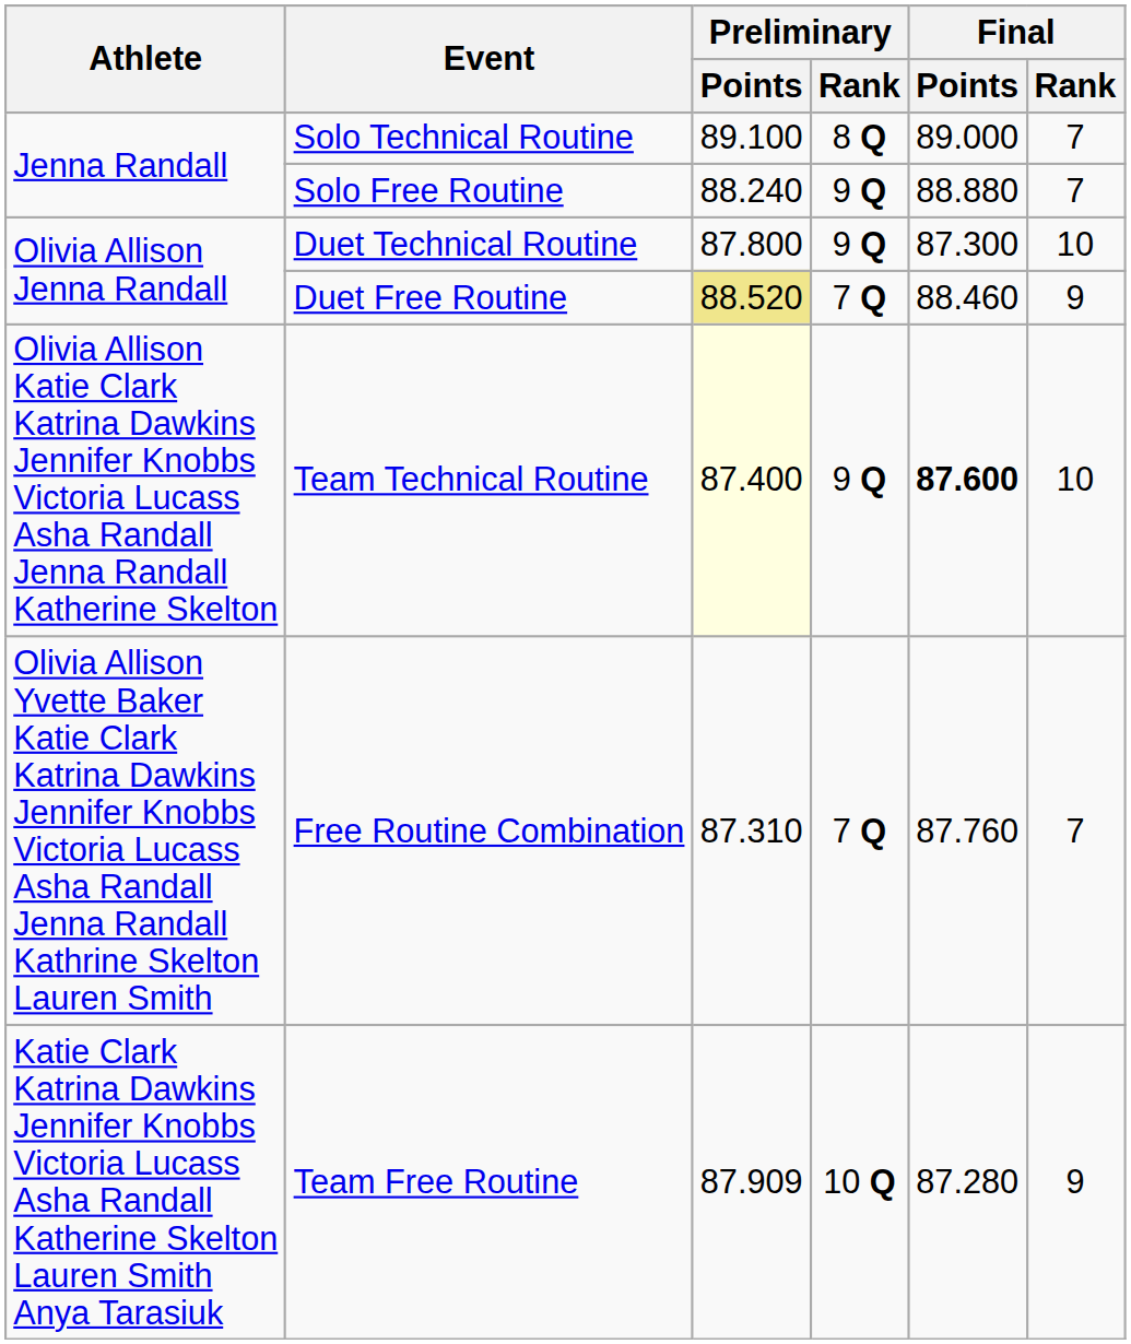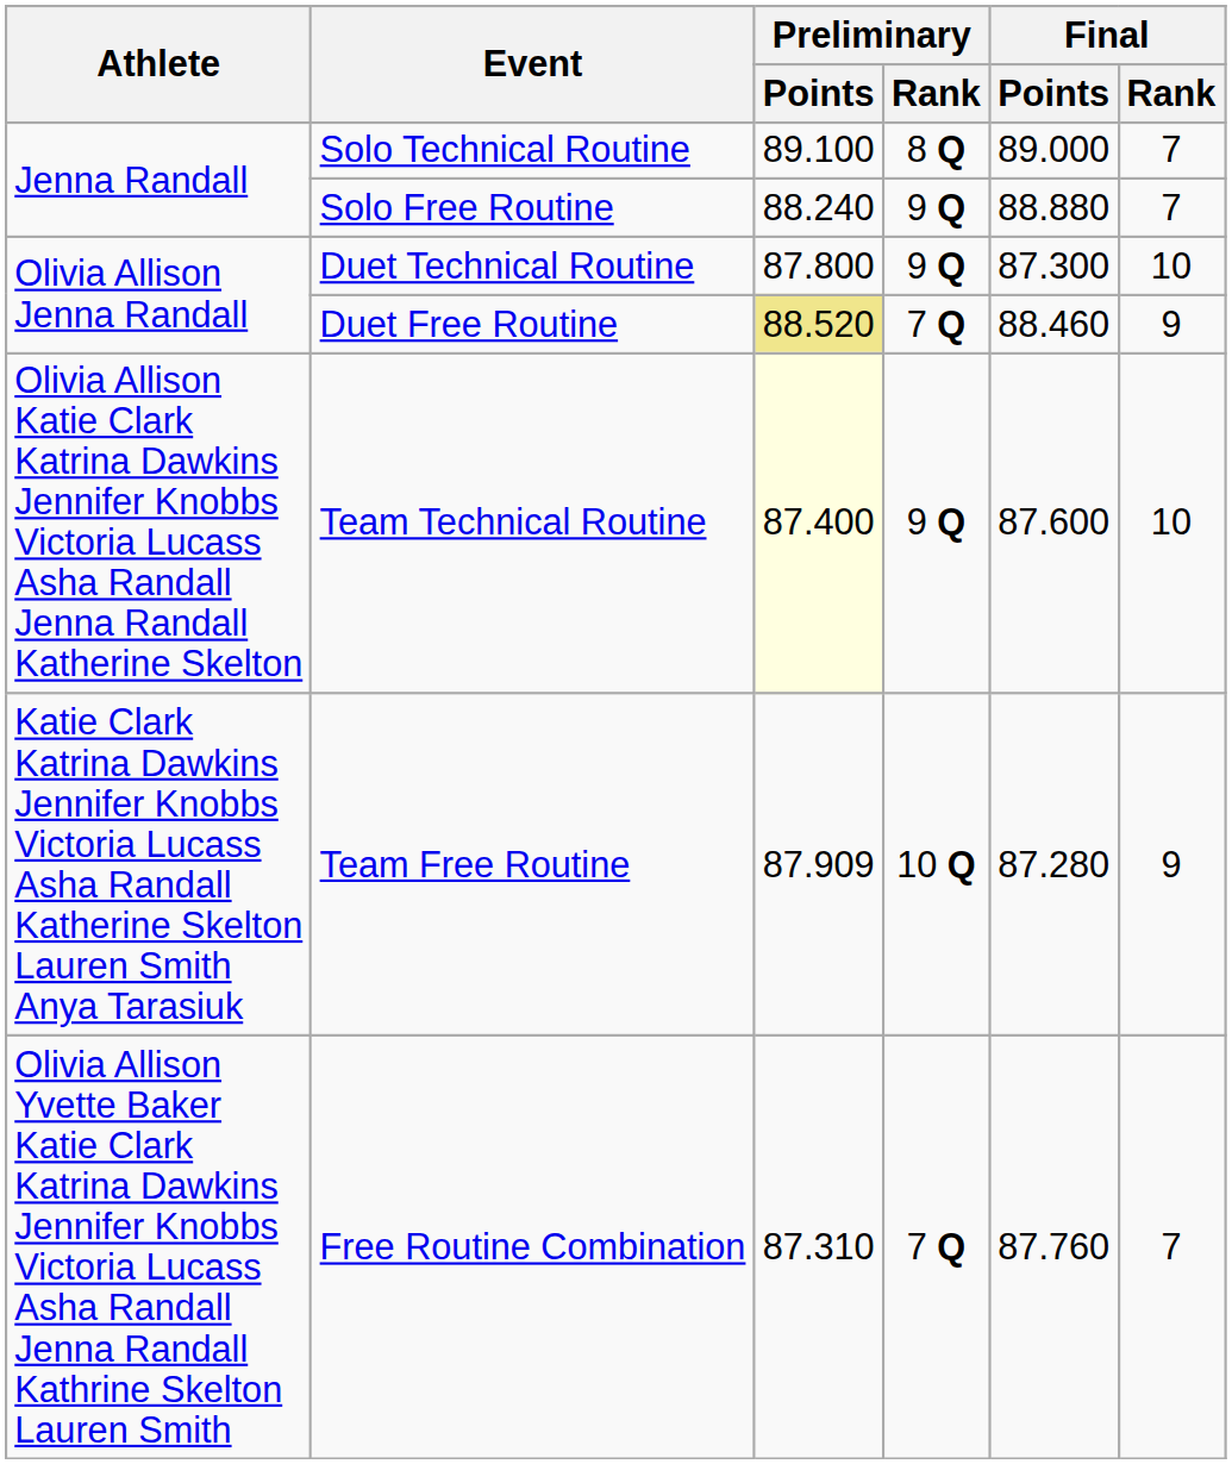 <table class=wikitable style="font-size:90%">
 <tr>
 <th rowspan="2">Athlete</th>
 <th rowspan="2">Event</th>
 <th colspan="2">Preliminary</th>
 <th colspan="2">Final</th>
 </tr>
 <tr>
 <th>Points</th>
 <th>Rank</th>
 <th>Points</th>
 <th>Rank</th>
 </tr>
 <tr>
 <td rowspan=2><a href='#'>Jenna Randall</a></td>
 <td><a href='#'>Solo Technical Routine</a></td>
 <td align=center>89.100</td>
 <td align=center>8 <strong>Q</strong></td>
 <td align=center>89.000</td>
 <td align=center>7</td>
 </tr>
 <tr>
 <td><a href='#'>Solo Free Routine</a></td>
 <td align=center>88.240</td>
 <td align=center>9 <strong>Q</strong></td>
 <td align=center>88.880</td>
 <td align=center>7</td>
 </tr>
 <tr>
 <td rowspan="2"><a href='#'>Olivia Allison</a><br><a href='#'>Jenna Randall</a></td>
 <td><a href='#'>Duet Technical Routine</a></td>
 <td align=center>87.800</td>
 <td align=center>9 <strong>Q</strong></td>
 <td align=center>87.300</td>
 <td align=center>10</td>
 </tr>
 <tr>
 <td><a href='#'>Duet Free Routine</a></td>
 <td align=center style="background: khaki;">88.520</td>
 <td align=center>7 <strong>Q</strong></td>
 <td align=center>88.460</td>
 <td align=center>9</td>
 </tr>
 <tr>
 <td><a href='#'>Olivia Allison</a><br><a href='#'>Katie Clark</a><br><a href='#'>Katrina Dawkins</a><br><a href='#'>Jennifer Knobbs</a><br><a href='#'>Victoria Lucass</a><br><a href='#'>Asha Randall</a><br><a href='#'>Jenna Randall</a><br><a href='#'>Katherine Skelton</a></td>
 <td><a href='#'>Team Technical Routine</a></td>
 <td align=center style="background: lightyellow;">87.400</td>
 <td align=center>9 <strong>Q</strong></td>
-<td align=center><strong>87.600</strong></td>
+<td align=center>87.600</td>
 <td align=center>10</td>
+</tr>
+<tr>
+<td><a href='#'>Katie Clark</a><br><a href='#'>Katrina Dawkins</a><br><a href='#'>Jennifer Knobbs</a><br><a href='#'>Victoria Lucass</a><br><a href='#'>Asha Randall</a><br><a href='#'>Katherine Skelton</a><br><a href='#'>Lauren Smith</a><br><a href='#'>Anya Tarasiuk</a></td>
+<td><a href='#'>Team Free Routine</a></td>
+<td align=center>87.909</td>
+<td align=center>10 <strong>Q</strong></td>
+<td align=center>87.280</td>
+<td align=center>9</td>
 </tr>
 <tr>
 <td><a href='#'>Olivia Allison</a><br><a href='#'>Yvette Baker</a><br><a href='#'>Katie Clark</a><br><a href='#'>Katrina Dawkins</a><br><a href='#'>Jennifer Knobbs</a><br><a href='#'>Victoria Lucass</a><br><a href='#'>Asha Randall</a><br><a href='#'>Jenna Randall</a><br><a href='#'>Kathrine Skelton</a><br><a href='#'>Lauren Smith</a></td>
 <td><a href='#'>Free Routine Combination</a></td>
 <td align=center>87.310</td>
 <td align=center>7 <strong>Q</strong></td>
 <td align=center>87.760</td>
 <td align=center>7</td>
 </tr>
-<tr>
-<td><a href='#'>Katie Clark</a><br><a href='#'>Katrina Dawkins</a><br><a href='#'>Jennifer Knobbs</a><br><a href='#'>Victoria Lucass</a><br><a href='#'>Asha Randall</a><br><a href='#'>Katherine Skelton</a><br><a href='#'>Lauren Smith</a><br><a href='#'>Anya Tarasiuk</a></td>
-<td><a href='#'>Team Free Routine</a></td>
-<td align=center>87.909</td>
-<td align=center>10 <strong>Q</strong></td>
-<td align=center>87.280</td>
-<td align=center>9</td>
-</tr>
 </table>
